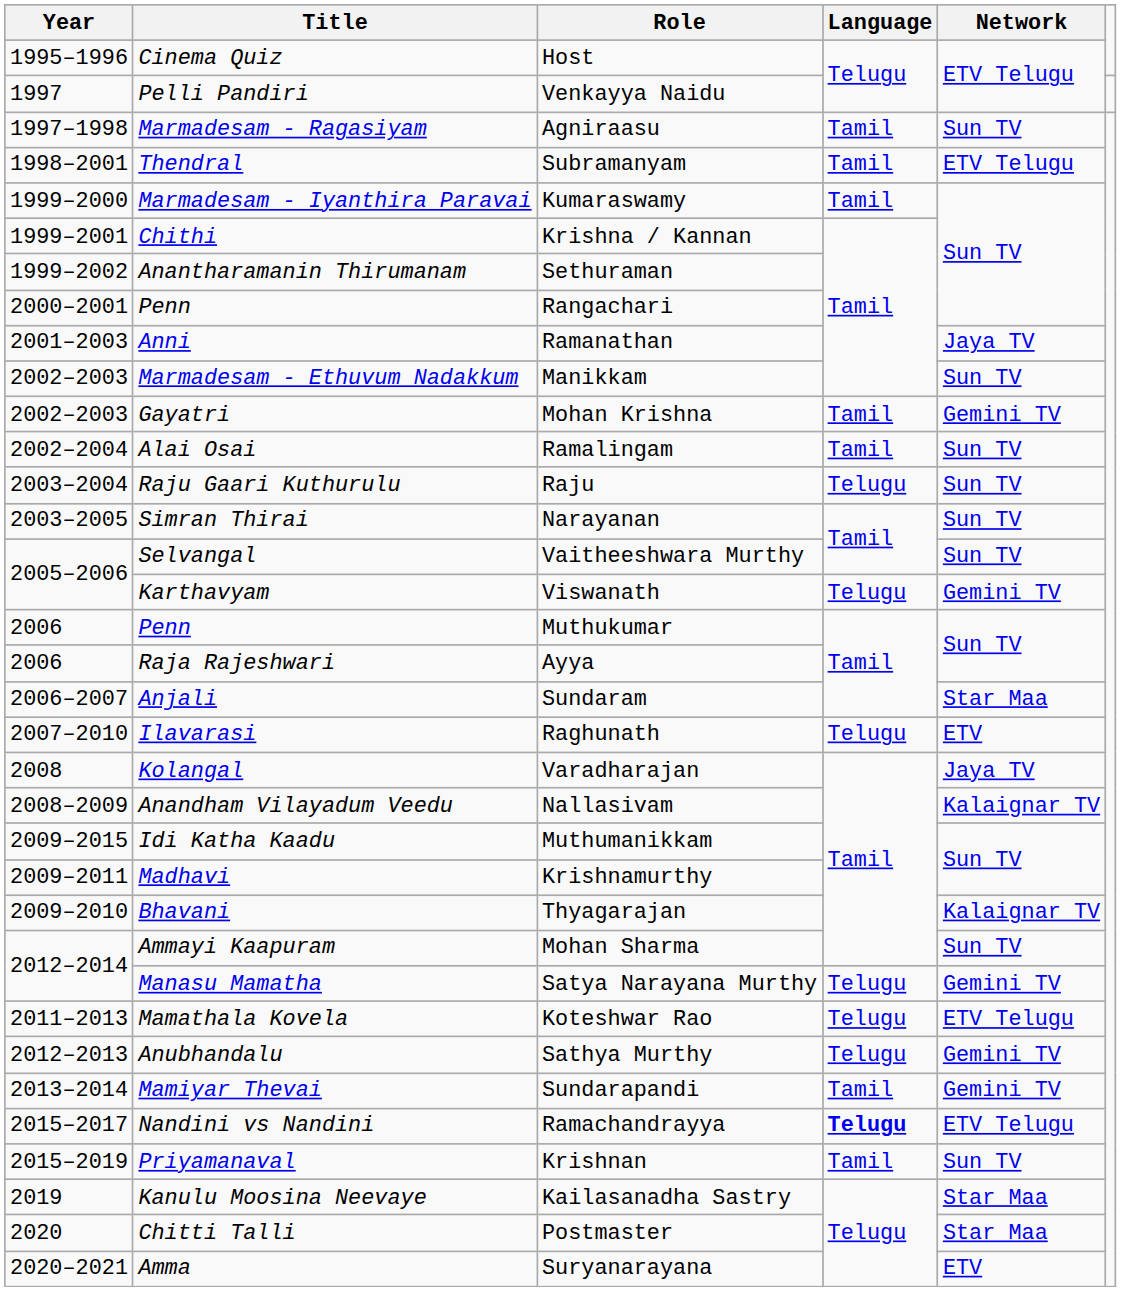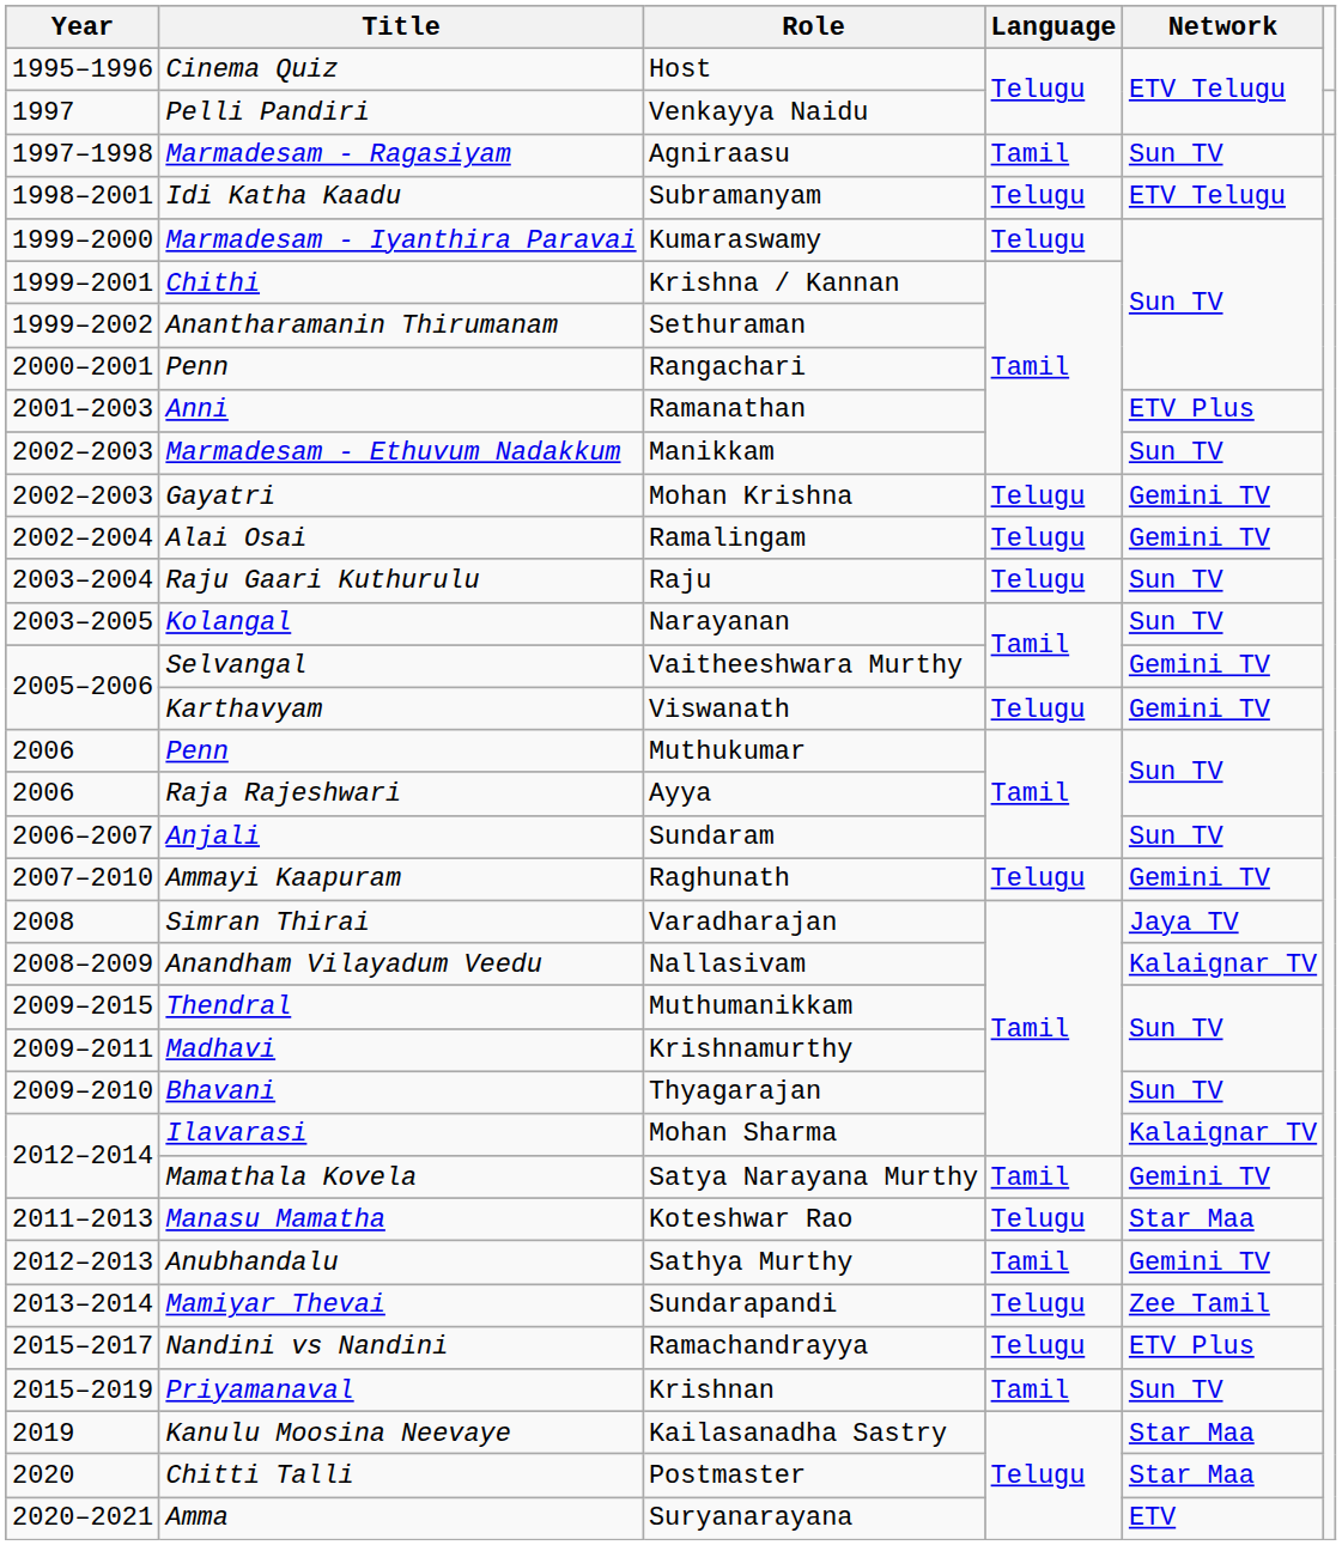 <table class="wikitable sortable">
 <tr>
 <th>Year</th>
 <th>Title</th>
 <th>Role</th>
 <th>Language</th>
 <th>Network</th>
 </tr>
 <tr>
 <td>1995–1996</td>
 <td><em>Cinema Quiz</em></td>
 <td>Host</td>
 <td rowspan=2><a href='#'>Telugu</a></td>
 <td rowspan=2><a href='#'>ETV Telugu</a></td>
 </tr>
 <tr>
 <td>1997</td>
 <td><em>Pelli Pandiri</em></td>
 <td>Venkayya Naidu</td>
 <td></td>
 </tr>
 <tr>
 <td>1997–1998</td>
 <td><a href='#'><em>Marmadesam - Ragasiyam</em></a></td>
 <td>Agniraasu</td>
 <td><a href='#'>Tamil</a></td>
 <td><a href='#'>Sun TV</a></td>
 </tr>
 <tr>
 <td>1998–2001</td>
-<td><em><a href='#'>Thendral</a></em></td>
+<td><em>Idi Katha Kaadu</em></td>
 <td>Subramanyam</td>
-<td><a href='#'>Tamil</a></td>
+<td><a href='#'>Telugu</a></td>
 <td><a href='#'>ETV Telugu</a></td>
 </tr>
 <tr>
 <td>1999–2000</td>
 <td><a href='#'><em>Marmadesam - Iyanthira Paravai</em></a></td>
 <td>Kumaraswamy</td>
-<td><a href='#'>Tamil</a></td>
+<td><a href='#'>Telugu</a></td>
 <td rowspan=4><a href='#'>Sun TV</a></td>
 </tr>
 <tr>
 <td>1999–2001</td>
 <td><a href='#'><em>Chithi</em></a></td>
 <td>Krishna / Kannan</td>
 <td rowspan=5><a href='#'>Tamil</a></td>
 </tr>
 <tr>
 <td>1999–2002</td>
 <td><em>Anantharamanin Thirumanam</em></td>
 <td>Sethuraman</td>
 </tr>
 <tr>
 <td>2000–2001</td>
 <td><em>Penn</em></td>
 <td>Rangachari</td>
 </tr>
 <tr>
 <td>2001–2003</td>
 <td><a href='#'><em>Anni</em></a></td>
 <td>Ramanathan</td>
-<td><a href='#'>Jaya TV</a></td>
+<td><a href='#'>ETV Plus</a></td>
 </tr>
 <tr>
 <td>2002–2003</td>
 <td><a href='#'><em>Marmadesam - Ethuvum Nadakkum</em></a></td>
 <td>Manikkam</td>
 <td><a href='#'>Sun TV</a></td>
 </tr>
 <tr>
 <td>2002–2003</td>
 <td><em>Gayatri</em></td>
 <td>Mohan Krishna</td>
-<td><a href='#'>Tamil</a></td>
+<td><a href='#'>Telugu</a></td>
 <td><a href='#'>Gemini TV</a></td>
 </tr>
 <tr>
 <td>2002–2004</td>
 <td><em>Alai Osai</em></td>
 <td>Ramalingam</td>
-<td><a href='#'>Tamil</a></td>
-<td><a href='#'>Sun TV</a></td>
+<td><a href='#'>Telugu</a></td>
+<td><a href='#'>Gemini TV</a></td>
 </tr>
 <tr>
 <td>2003–2004</td>
 <td><em>Raju Gaari Kuthurulu</em></td>
 <td>Raju</td>
 <td><a href='#'>Telugu</a></td>
 <td><a href='#'>Sun TV</a></td>
 </tr>
 <tr>
 <td>2003–2005</td>
-<td><em>Simran Thirai</em></td>
+<td><a href='#'><em>Kolangal</em></a></td>
 <td>Narayanan</td>
 <td rowspan=2><a href='#'>Tamil</a></td>
 <td><a href='#'>Sun TV</a></td>
 </tr>
 <tr>
 <td rowspan=2>2005–2006</td>
 <td><em>Selvangal</em></td>
 <td>Vaitheeshwara Murthy</td>
-<td><a href='#'>Sun TV</a></td>
+<td><a href='#'>Gemini TV</a></td>
 </tr>
 <tr>
 <td><em>Karthavyam</em></td>
 <td>Viswanath</td>
 <td><a href='#'>Telugu</a></td>
 <td><a href='#'>Gemini TV</a></td>
 </tr>
 <tr>
 <td>2006</td>
 <td><a href='#'><em>Penn</em></a></td>
 <td>Muthukumar</td>
 <td rowspan=3><a href='#'>Tamil</a></td>
 <td rowspan=2><a href='#'>Sun TV</a></td>
 </tr>
 <tr>
 <td>2006</td>
 <td><em>Raja Rajeshwari</em></td>
 <td>Ayya</td>
 </tr>
 <tr>
 <td>2006–2007</td>
 <td><a href='#'><em>Anjali</em></a></td>
 <td>Sundaram</td>
-<td><a href='#'>Star Maa</a></td>
+<td><a href='#'>Sun TV</a></td>
 </tr>
 <tr>
 <td>2007–2010</td>
-<td><a href='#'><em>Ilavarasi</em></a></td>
+<td><em>Ammayi Kaapuram</em></td>
 <td>Raghunath</td>
 <td><a href='#'>Telugu</a></td>
-<td><a href='#'>ETV</a></td>
+<td><a href='#'>Gemini TV</a></td>
 </tr>
 <tr>
 <td>2008</td>
-<td><a href='#'><em>Kolangal</em></a></td>
+<td><em>Simran Thirai</em></td>
 <td>Varadharajan</td>
 <td rowspan=6><a href='#'>Tamil</a></td>
 <td><a href='#'>Jaya TV</a></td>
 </tr>
 <tr>
 <td>2008–2009</td>
 <td><em>Anandham Vilayadum Veedu</em></td>
 <td>Nallasivam</td>
 <td><a href='#'>Kalaignar TV</a></td>
 </tr>
 <tr>
 <td>2009–2015</td>
-<td><em>Idi Katha Kaadu</em></td>
+<td><em><a href='#'>Thendral</a></em></td>
 <td>Muthumanikkam</td>
 <td rowspan=2><a href='#'>Sun TV</a></td>
 </tr>
 <tr>
 <td>2009–2011</td>
 <td><a href='#'><em>Madhavi</em></a></td>
 <td>Krishnamurthy</td>
 </tr>
 <tr>
 <td>2009–2010</td>
 <td><a href='#'><em>Bhavani</em></a></td>
 <td>Thyagarajan</td>
+<td><a href='#'>Sun TV</a></td>
+</tr>
+<tr>
+<td rowspan=2>2012–2014</td>
+<td><a href='#'><em>Ilavarasi</em></a></td>
+<td>Mohan Sharma</td>
 <td><a href='#'>Kalaignar TV</a></td>
 </tr>
 <tr>
-<td rowspan=2>2012–2014</td>
-<td><em>Ammayi Kaapuram</em></td>
-<td>Mohan Sharma</td>
-<td><a href='#'>Sun TV</a></td>
-</tr>
-<tr>
-<td><em><a href='#'>Manasu Mamatha</a></em></td>
+<td><em>Mamathala Kovela</em></td>
 <td>Satya Narayana Murthy</td>
-<td><a href='#'>Telugu</a></td>
+<td><a href='#'>Tamil</a></td>
 <td><a href='#'>Gemini TV</a></td>
 </tr>
 <tr>
 <td>2011–2013</td>
-<td><em>Mamathala Kovela</em></td>
+<td><em><a href='#'>Manasu Mamatha</a></em></td>
 <td>Koteshwar Rao</td>
 <td><a href='#'>Telugu</a></td>
-<td><a href='#'>ETV Telugu</a></td>
+<td><a href='#'>Star Maa</a></td>
 </tr>
 <tr>
 <td>2012–2013</td>
 <td><em>Anubhandalu</em></td>
 <td>Sathya Murthy</td>
-<td><a href='#'>Telugu</a></td>
+<td><a href='#'>Tamil</a></td>
 <td><a href='#'>Gemini TV</a></td>
 </tr>
 <tr>
 <td>2013–2014</td>
 <td><em><a href='#'>Mamiyar Thevai</a></em></td>
 <td>Sundarapandi</td>
-<td><a href='#'>Tamil</a></td>
-<td><a href='#'>Gemini TV</a></td>
+<td><a href='#'>Telugu</a></td>
+<td><a href='#'>Zee Tamil</a></td>
 </tr>
 <tr>
 <td>2015–2017</td>
 <td><em>Nandini vs Nandini</em></td>
 <td>Ramachandrayya</td>
-<td><strong><a href='#'>Telugu</a></strong></td>
-<td><a href='#'>ETV Telugu</a></td>
+<td><a href='#'>Telugu</a></td>
+<td><a href='#'>ETV Plus</a></td>
 </tr>
 <tr>
 <td>2015–2019</td>
 <td><em><a href='#'>Priyamanaval</a></em></td>
 <td>Krishnan</td>
 <td><a href='#'>Tamil</a></td>
 <td><a href='#'>Sun TV</a></td>
 </tr>
 <tr>
 <td>2019</td>
 <td><em>Kanulu Moosina Neevaye</em></td>
 <td>Kailasanadha Sastry</td>
 <td rowspan=3><a href='#'>Telugu</a></td>
 <td><a href='#'>Star Maa</a></td>
 </tr>
 <tr>
 <td>2020</td>
 <td><em>Chitti Talli</em></td>
 <td>Postmaster</td>
 <td><a href='#'>Star Maa</a></td>
 </tr>
 <tr>
 <td>2020–2021</td>
 <td><em>Amma</em></td>
 <td>Suryanarayana</td>
 <td><a href='#'>ETV</a></td>
 </tr>
 </table>
